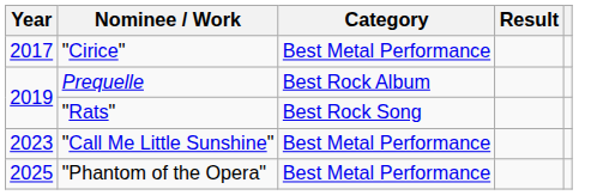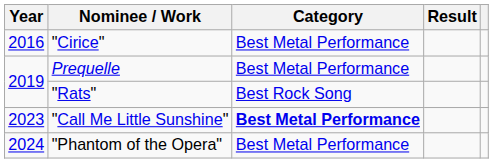 <table class="wikitable sortable plainrowheaders">
 <tr>
 <th scope="col">Year</th>
 <th scope="col">Nominee / Work</th>
 <th scope="col">Category</th>
 <th scope="col">Result</th>
 <th scope="col" class="unsortable"></th>
 </tr>
 <tr>
-<td><a href='#'>2017</a></td>
+<td><a href='#'>2016</a></td>
 <td>"<a href='#'>Cirice</a>"</td>
 <td><a href='#'>Best Metal Performance</a></td>
 <td></td>
 <td style="text-align:center;"></td>
 </tr>
 <tr>
 <td rowspan="2"><a href='#'>2019</a></td>
 <td><em><a href='#'>Prequelle</a></em></td>
-<td><a href='#'>Best Rock Album</a></td>
+<td><a href='#'>Best Metal Performance</a></td>
 <td></td>
 <td style="text-align:center;"></td>
 </tr>
 <tr>
 <td>"<a href='#'>Rats</a>"</td>
 <td><a href='#'>Best Rock Song</a></td>
 <td></td>
 <td style="text-align:center;"></td>
 </tr>
 <tr>
 <td><a href='#'>2023</a></td>
 <td>"<a href='#'>Call Me Little Sunshine</a>"</td>
-<td><a href='#'>Best Metal Performance</a></td>
+<td><strong><a href='#'>Best Metal Performance</a></strong></td>
 <td></td>
 <td style="text-align:center;"></td>
 </tr>
 <tr>
-<td><a href='#'>2025</a></td>
+<td><a href='#'>2024</a></td>
 <td>"Phantom of the Opera"</td>
 <td><a href='#'>Best Metal Performance</a></td>
 <td></td>
 <td style="text-align:center;"></td>
 </tr>
 </table>
